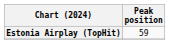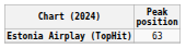 <table class="wikitable plainrowheaders" style="text-align:center">
 <tr>
 <th scope="col">Chart (2024)</th>
 <th scope="col">Peak<br>position</th>
 </tr>
 <tr>
 <th scope="row">Estonia Airplay (TopHit)</th>
-<td>59</td>
+<td>63</td>
 </tr>
 <tr>
 </tr>
 </table>
